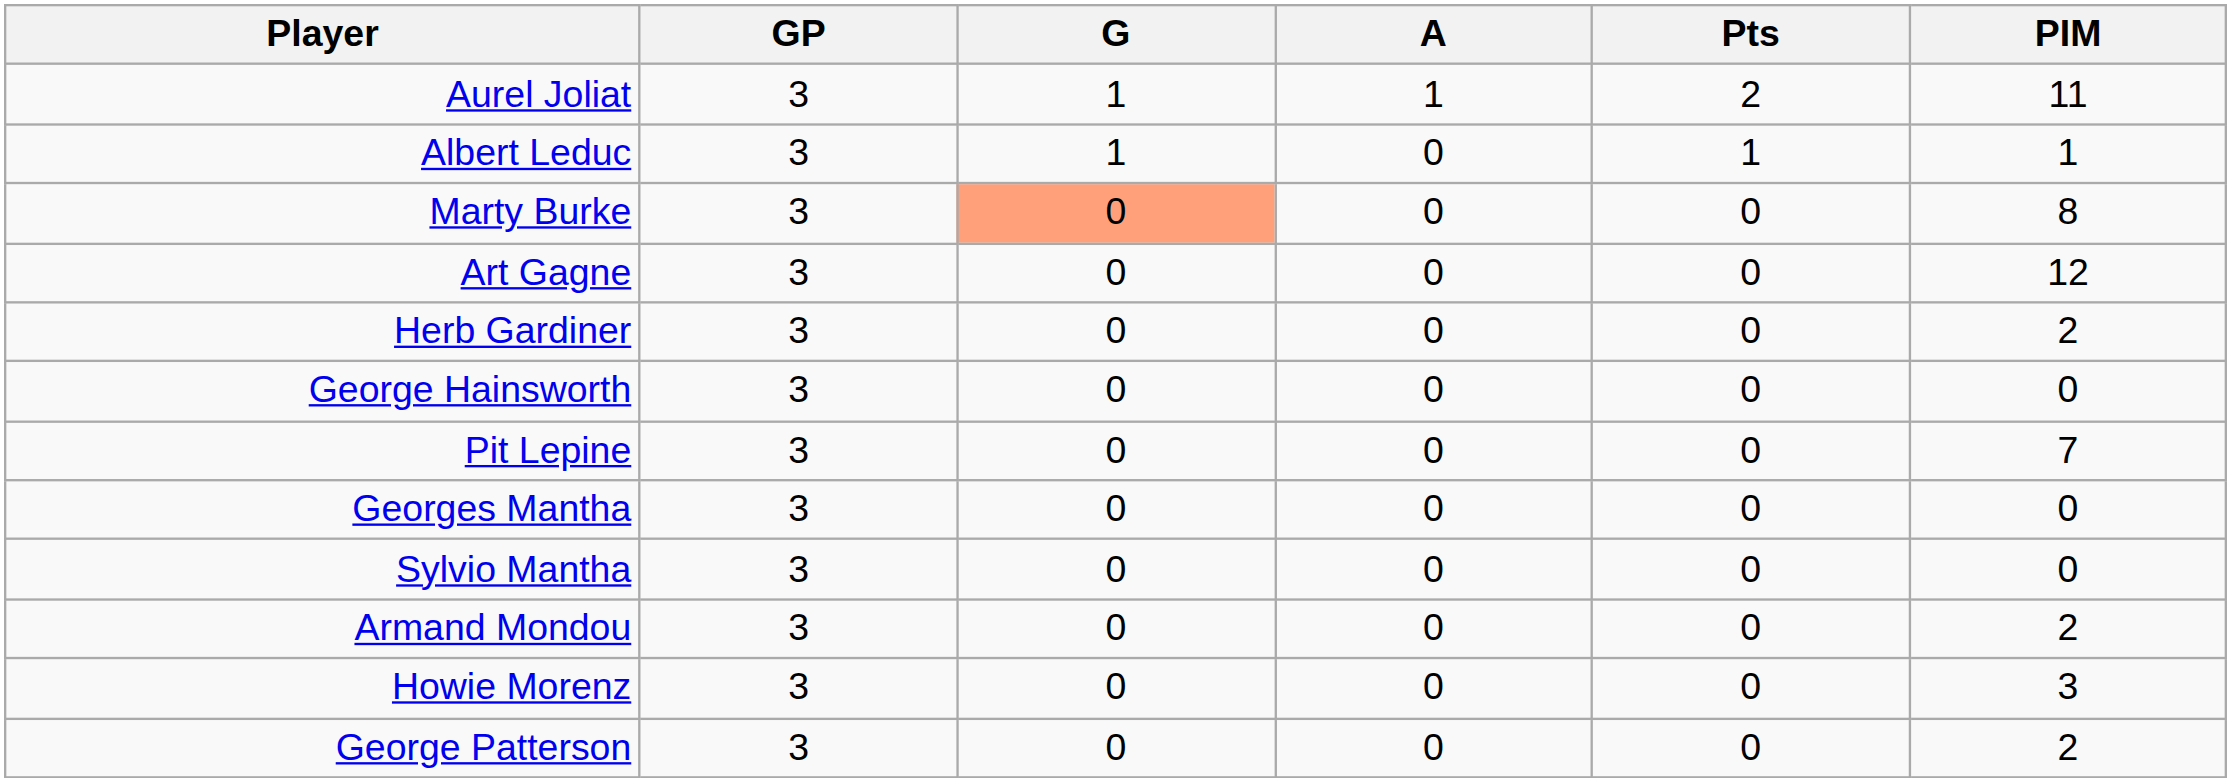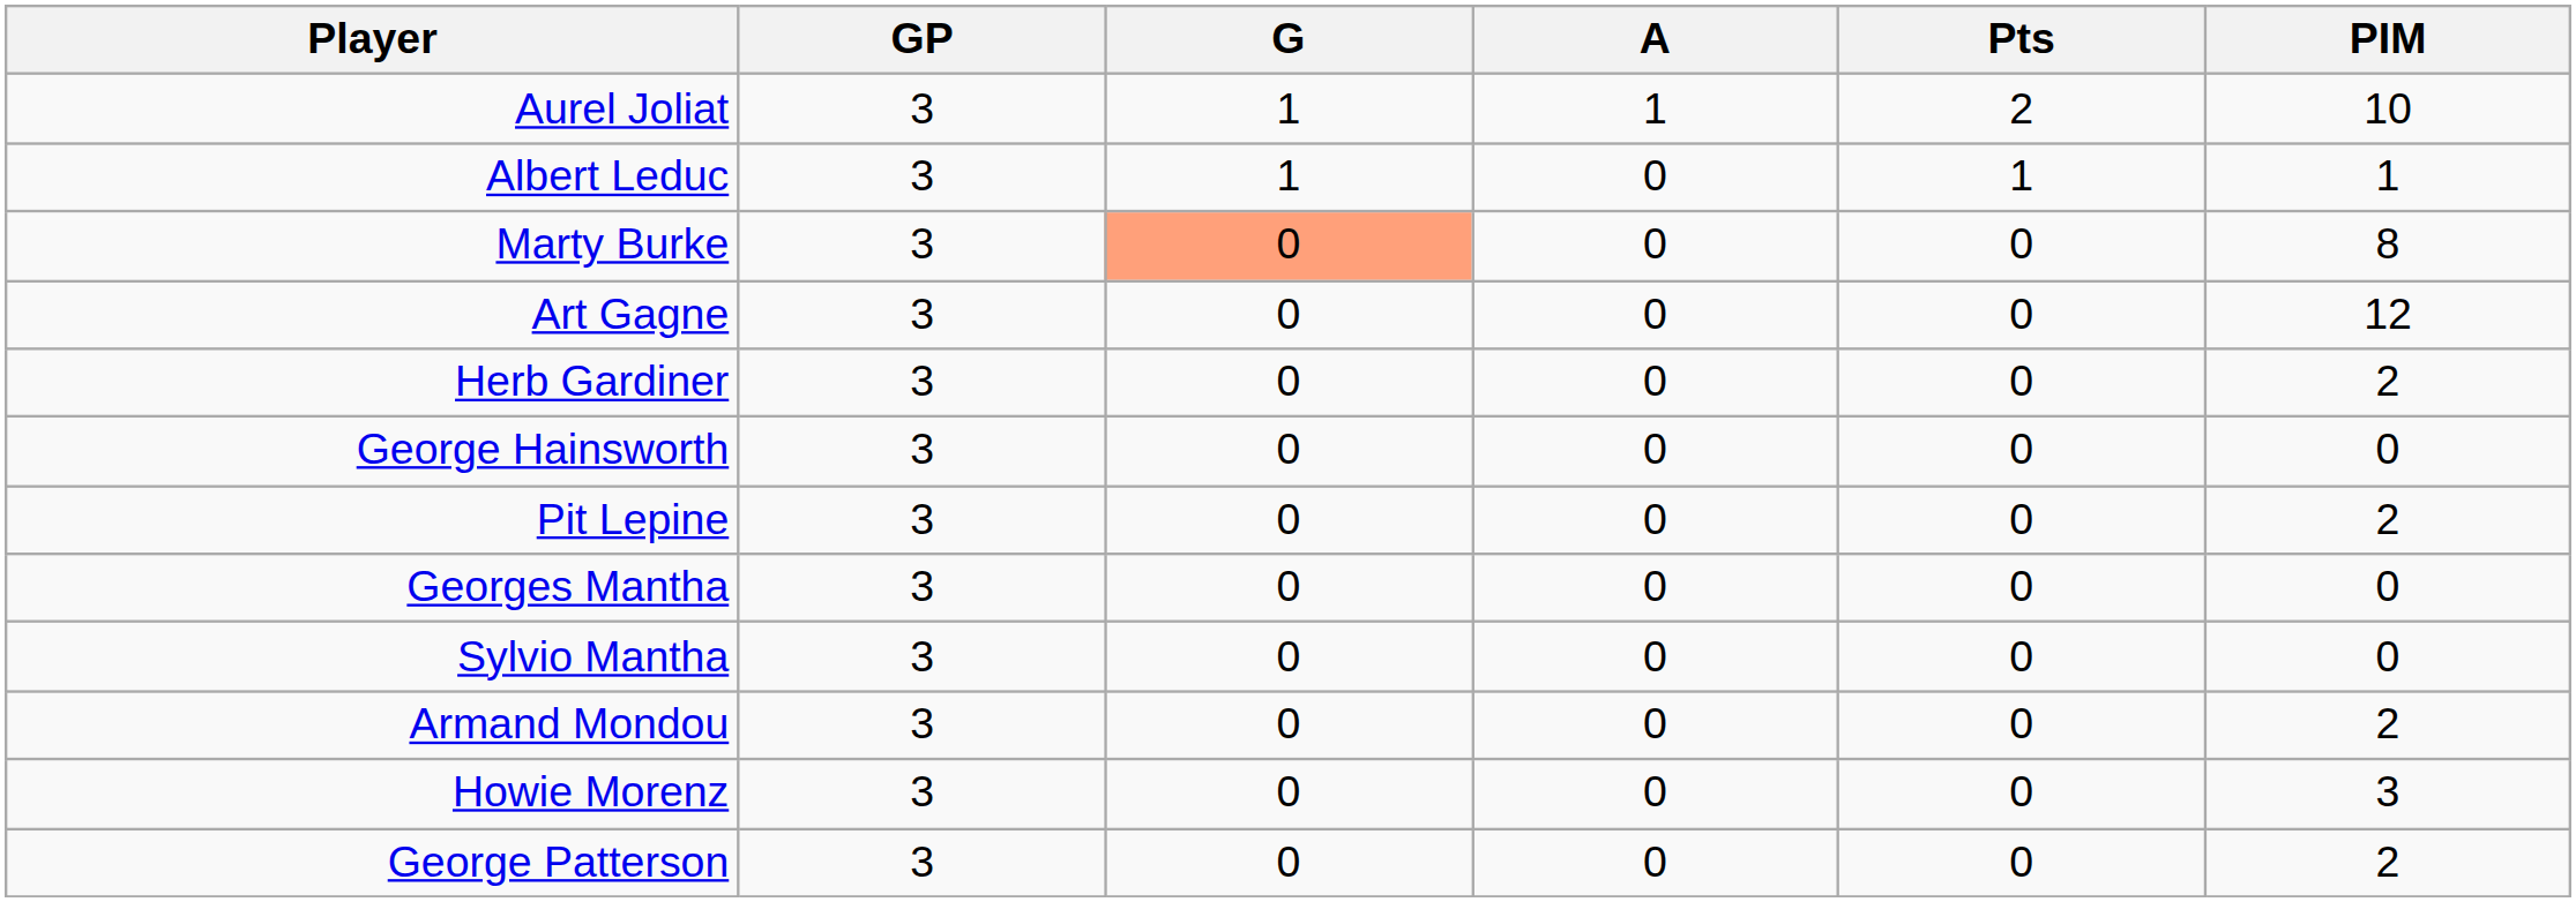 <table class="wikitable sortable" width="60%">
 <tr ALIGN="center">
 <th bgcolor="#DDDDFF" width="10%">Player</th>
 <th bgcolor="#DDDDFF" width="5%">GP</th>
 <th bgcolor="#DDDDFF" width="5%">G</th>
 <th bgcolor="#DDDDFF" width="5%">A</th>
 <th bgcolor="#DDDDFF" width="5%">Pts</th>
 <th bgcolor="#DDDDFF" width="5%">PIM</th>
 </tr>
 <tr align="center">
 <td align="right"><a href='#'>Aurel Joliat</a></td>
 <td>3</td>
 <td>1</td>
 <td>1</td>
 <td>2</td>
-<td>11</td>
+<td>10</td>
 </tr>
 <tr align="center">
 <td align="right"><a href='#'>Albert Leduc</a></td>
 <td>3</td>
 <td>1</td>
 <td>0</td>
 <td>1</td>
 <td>1</td>
 </tr>
 <tr align="center">
 <td align="right"><a href='#'>Marty Burke</a></td>
 <td>3</td>
 <td style="background: lightsalmon;">0</td>
 <td>0</td>
 <td>0</td>
 <td>8</td>
 </tr>
 <tr align="center">
 <td align="right"><a href='#'>Art Gagne</a></td>
 <td>3</td>
 <td>0</td>
 <td>0</td>
 <td>0</td>
 <td>12</td>
 </tr>
 <tr align="center">
 <td align="right"><a href='#'>Herb Gardiner</a></td>
 <td>3</td>
 <td>0</td>
 <td>0</td>
 <td>0</td>
 <td>2</td>
 </tr>
 <tr align="center">
 <td align="right"><a href='#'>George Hainsworth</a></td>
 <td>3</td>
 <td>0</td>
 <td>0</td>
 <td>0</td>
 <td>0</td>
 </tr>
 <tr align="center">
 <td align="right"><a href='#'>Pit Lepine</a></td>
 <td>3</td>
 <td>0</td>
 <td>0</td>
 <td>0</td>
-<td>7</td>
+<td>2</td>
 </tr>
 <tr align="center">
 <td align="right"><a href='#'>Georges Mantha</a></td>
 <td>3</td>
 <td>0</td>
 <td>0</td>
 <td>0</td>
 <td>0</td>
 </tr>
 <tr align="center">
 <td align="right"><a href='#'>Sylvio Mantha</a></td>
 <td>3</td>
 <td>0</td>
 <td>0</td>
 <td>0</td>
 <td>0</td>
 </tr>
 <tr align="center">
 <td align="right"><a href='#'>Armand Mondou</a></td>
 <td>3</td>
 <td>0</td>
 <td>0</td>
 <td>0</td>
 <td>2</td>
 </tr>
 <tr align="center">
 <td align="right"><a href='#'>Howie Morenz</a></td>
 <td>3</td>
 <td>0</td>
 <td>0</td>
 <td>0</td>
 <td>3</td>
 </tr>
 <tr align="center">
 <td align="right"><a href='#'>George Patterson</a></td>
 <td>3</td>
 <td>0</td>
 <td>0</td>
 <td>0</td>
 <td>2</td>
 </tr>
 </table>
